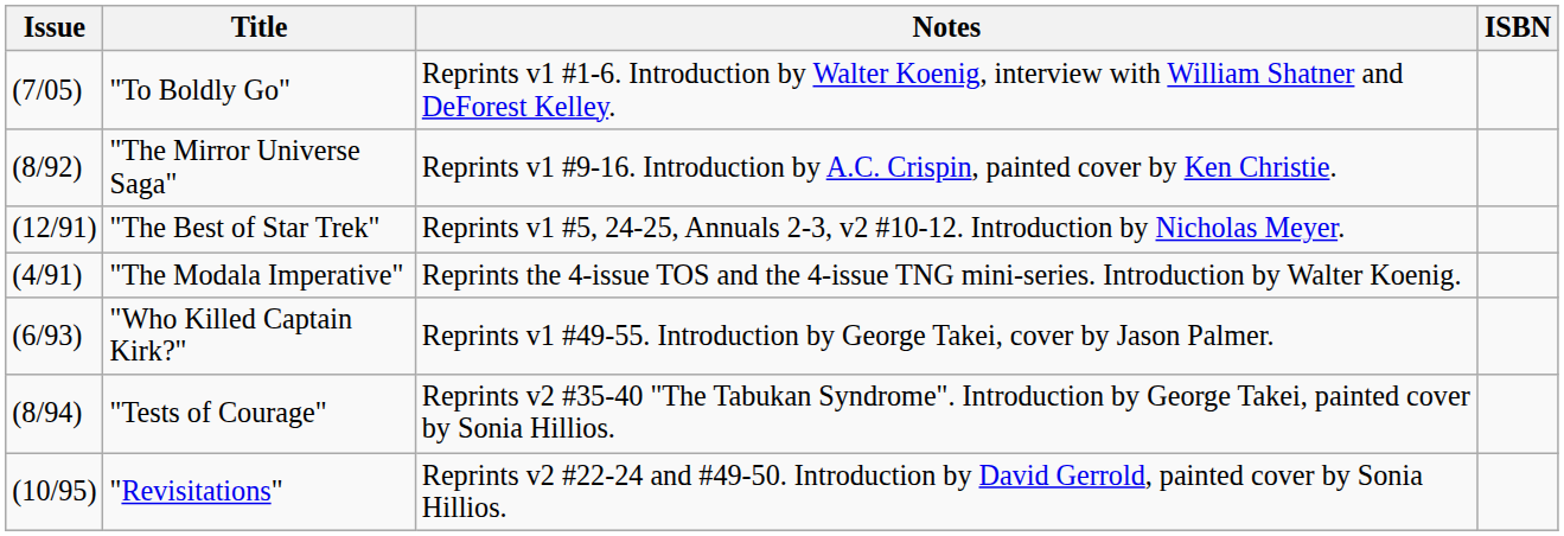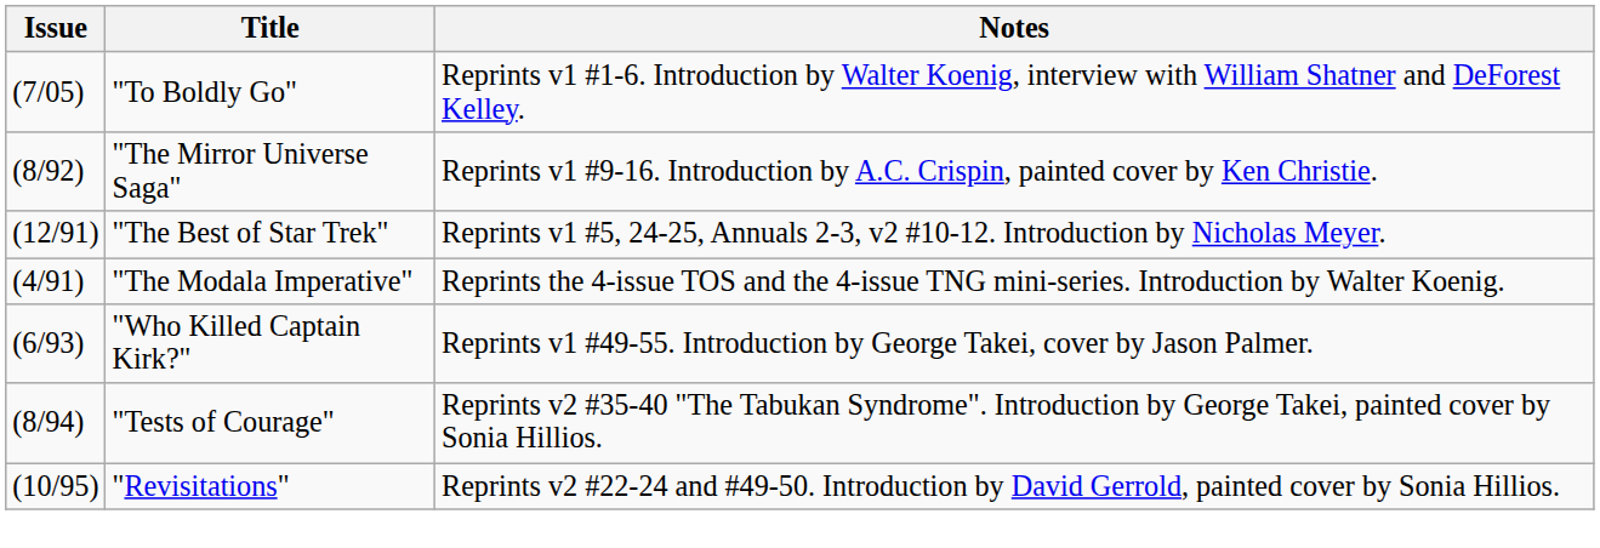 <table class="wikitable">
 <tr>
 <th>Issue</th>
 <th>Title</th>
 <th>Notes</th>
-<th>ISBN</th>
 </tr>
 <tr>
 <td>(7/05)</td>
 <td>"To Boldly Go"</td>
 <td>Reprints v1 #1-6.  Introduction by <a href='#'>Walter Koenig</a>, interview with <a href='#'>William Shatner</a> and <a href='#'>DeForest Kelley</a>.</td>
-<td></td>
 </tr>
 <tr>
 <td>(8/92)</td>
 <td>"The Mirror Universe Saga"</td>
 <td>Reprints v1 #9-16.  Introduction by <a href='#'>A.C. Crispin</a>, painted cover by <a href='#'>Ken Christie</a>.</td>
-<td></td>
 </tr>
 <tr>
 <td>(12/91)</td>
 <td>"The Best of Star Trek"</td>
 <td>Reprints v1 #5, 24-25, Annuals 2-3, v2 #10-12.  Introduction by <a href='#'>Nicholas Meyer</a>.</td>
-<td></td>
 </tr>
 <tr>
 <td>(4/91)</td>
 <td>"The Modala Imperative"</td>
 <td>Reprints the 4-issue TOS and the 4-issue TNG mini-series.  Introduction by Walter Koenig.</td>
-<td></td>
 </tr>
 <tr>
 <td>(6/93)</td>
 <td>"Who Killed Captain Kirk?"</td>
 <td>Reprints v1 #49-55.  Introduction by George Takei, cover by Jason Palmer.</td>
-<td></td>
 </tr>
 <tr>
 <td>(8/94)</td>
 <td>"Tests of Courage"</td>
 <td>Reprints v2 #35-40 "The Tabukan Syndrome".  Introduction by George Takei, painted cover by Sonia Hillios.</td>
-<td></td>
 </tr>
 <tr>
 <td>(10/95)</td>
 <td>"<a href='#'>Revisitations</a>"</td>
 <td>Reprints v2 #22-24 and #49-50.  Introduction by <a href='#'>David Gerrold</a>, painted cover by Sonia Hillios.</td>
-<td></td>
 </tr>
 </table>
